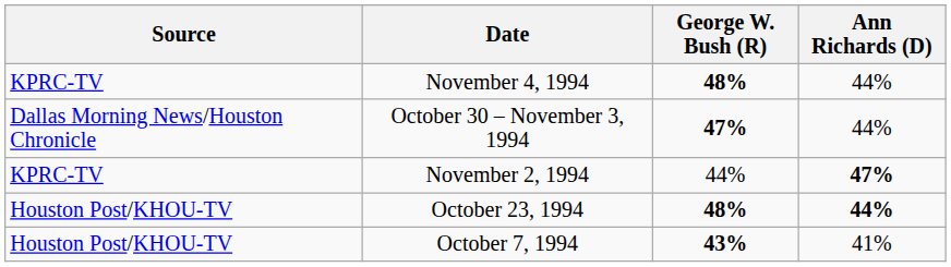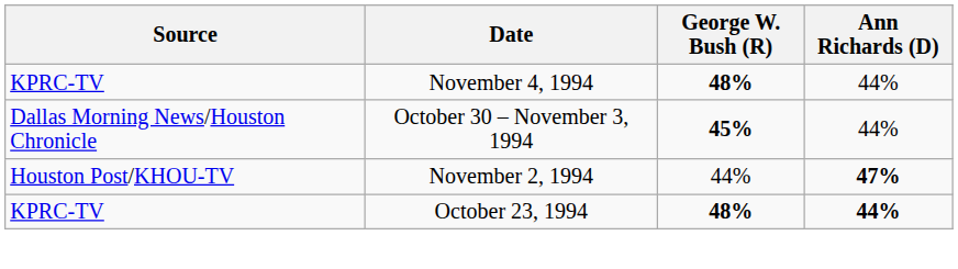 <table class="wikitable" style="text-align:center">
 <tr bgcolor=lightgrey>
 <th width="255px">Source</th>
 <th width="205px">Date</th>
 <th width="100px">George W.<br>Bush (R)</th>
 <th width="100px">Ann<br>Richards (D)</th>
 </tr>
 <tr>
 <td align=left><a href='#'>KPRC-TV</a></td>
 <td>November 4, 1994</td>
 <td><strong>48%</strong></td>
 <td>44%</td>
 </tr>
 <tr>
 <td align=left><a href='#'>Dallas Morning News</a>/<a href='#'>Houston Chronicle</a></td>
 <td>October 30 – November 3, 1994</td>
-<td><strong>47%</strong></td>
+<td><strong>45%</strong></td>
 <td>44%</td>
 </tr>
 <tr>
-<td align=left><a href='#'>KPRC-TV</a></td>
+<td align=left><a href='#'>Houston Post</a>/<a href='#'>KHOU-TV</a></td>
 <td>November 2, 1994</td>
 <td>44%</td>
 <td><strong>47%</strong></td>
 </tr>
 <tr>
-<td align=left><a href='#'>Houston Post</a>/<a href='#'>KHOU-TV</a></td>
+<td align=left><a href='#'>KPRC-TV</a></td>
 <td>October 23, 1994</td>
 <td><strong>48%</strong></td>
 <td><strong>44%</strong></td>
 </tr>
-<tr>
-<td align=left><a href='#'>Houston Post</a>/<a href='#'>KHOU-TV</a></td>
-<td>October 7, 1994</td>
-<td><strong>43%</strong></td>
-<td>41%</td>
-</tr>
 </table>
